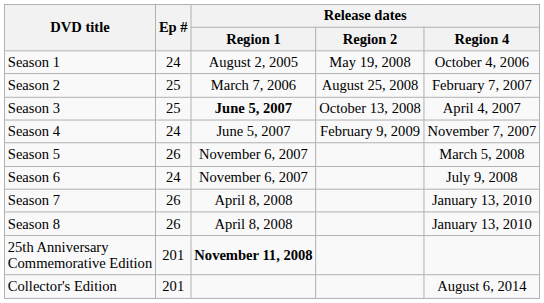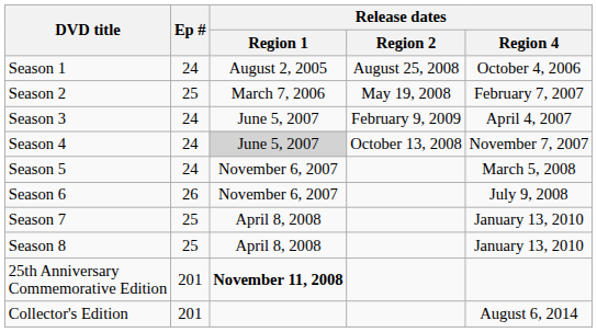 <table class="wikitable">
 <tr>
 <th rowspan="2">DVD title</th>
 <th rowspan="2">Ep #</th>
 <th colspan="3">Release dates</th>
 </tr>
 <tr>
 <th>Region 1</th>
 <th>Region 2</th>
 <th>Region 4</th>
 </tr>
 <tr>
 <td>Season 1</td>
 <td style="text-align:center;">24</td>
 <td style="text-align:center;">August 2, 2005<br></td>
-<td style="text-align:center;">May 19, 2008</td>
+<td style="text-align:center;">August 25, 2008</td>
 <td style="text-align:center;">October 4, 2006</td>
 </tr>
 <tr>
 <td>Season 2</td>
 <td style="text-align:center;">25</td>
 <td style="text-align:center;">March 7, 2006<br></td>
-<td style="text-align:center;">August 25, 2008</td>
+<td style="text-align:center;">May 19, 2008</td>
 <td style="text-align:center;">February 7, 2007</td>
 </tr>
 <tr>
 <td>Season 3</td>
-<td style="text-align:center;">25</td>
-<td style="text-align:center;"><strong>June 5, 2007<br></strong></td>
-<td style="text-align:center;">October 13, 2008</td>
+<td style="text-align:center;">24</td>
+<td style="text-align:center;">June 5, 2007<br></td>
+<td style="text-align:center;">February 9, 2009</td>
 <td style="text-align:center;">April 4, 2007</td>
 </tr>
 <tr>
 <td>Season 4</td>
 <td style="text-align:center;">24</td>
-<td style="text-align:center;">June 5, 2007<br></td>
-<td style="text-align:center;">February 9, 2009</td>
+<td style="background: lightgrey; text-align:center;">June 5, 2007<br></td>
+<td style="text-align:center;">October 13, 2008</td>
 <td style="text-align:center;">November 7, 2007</td>
 </tr>
 <tr>
 <td>Season 5</td>
-<td style="text-align:center;">26</td>
+<td style="text-align:center;">24</td>
 <td style="text-align:center;">November 6, 2007<br></td>
 <td style="text-align:center;"></td>
 <td style="text-align:center;">March 5, 2008</td>
 </tr>
 <tr>
 <td>Season 6</td>
-<td style="text-align:center;">24</td>
+<td style="text-align:center;">26</td>
 <td style="text-align:center;">November 6, 2007<br></td>
 <td style="text-align:center;"></td>
 <td style="text-align:center;">July 9, 2008</td>
 </tr>
 <tr>
 <td>Season 7</td>
-<td style="text-align:center;">26</td>
+<td style="text-align:center;">25</td>
 <td style="text-align:center;">April 8, 2008<br></td>
 <td style="text-align:center;"></td>
 <td style="text-align:center;">January 13, 2010</td>
 </tr>
 <tr>
 <td>Season 8</td>
-<td style="text-align:center;">26</td>
+<td style="text-align:center;">25</td>
 <td style="text-align:center;">April 8, 2008<br></td>
 <td style="text-align:center;"></td>
 <td style="text-align:center;">January 13, 2010</td>
 </tr>
 <tr>
 <td>25th Anniversary<br>Commemorative Edition</td>
 <td style="text-align:center;">201</td>
 <td style="text-align:center;"><strong>November 11, 2008<br></strong></td>
 <td style="text-align:center;"></td>
 <td style="text-align:center;"></td>
 </tr>
 <tr>
 <td>Collector's Edition</td>
 <td style="text-align:center;">201</td>
 <td style="text-align:center;"></td>
 <td style="text-align:center;"></td>
 <td style="text-align:center;">August 6, 2014</td>
 </tr>
 </table>
